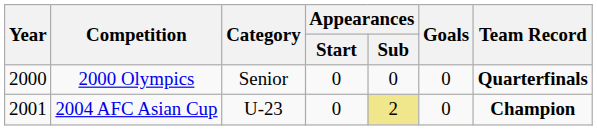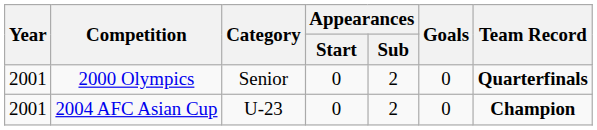 <table class="wikitable" style="text-align: center;">
 <tr>
 <th rowspan="2">Year</th>
 <th rowspan="2">Competition</th>
 <th rowspan="2">Category</th>
 <th colspan="2">Appearances</th>
 <th rowspan="2">Goals</th>
 <th rowspan="2">Team Record</th>
 </tr>
 <tr>
 <th>Start</th>
 <th>Sub</th>
 </tr>
 <tr>
-<td>2000</td>
+<td>2001</td>
 <td><a href='#'>2000 Olympics</a></td>
 <td>Senior</td>
 <td>0</td>
-<td>0</td>
+<td>2</td>
 <td>0</td>
 <td><strong>Quarterfinals</strong></td>
 </tr>
 <tr>
 <td>2001</td>
 <td><a href='#'>2004 AFC Asian Cup</a></td>
 <td>U-23</td>
 <td>0</td>
-<td style="background: khaki;">2</td>
+<td>2</td>
 <td>0</td>
 <td><strong>Champion</strong></td>
 </tr>
 </table>
